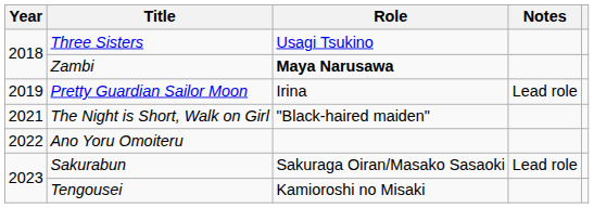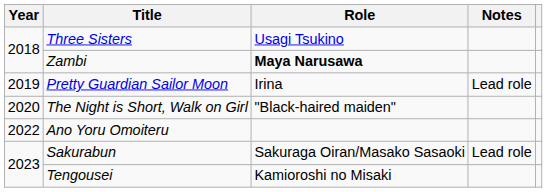 <table class="wikitable plainrowheaders sortable">
 <tr>
 <th>Year</th>
 <th>Title</th>
 <th>Role</th>
 <th class="unsortable">Notes</th>
 <th class="unsortable"></th>
 </tr>
 <tr>
 <td rowspan="2">2018</td>
 <td><em><a href='#'>Three Sisters</a></em></td>
 <td><a href='#'>Usagi Tsukino</a></td>
 <td></td>
 <td></td>
 </tr>
 <tr>
 <td><em>Zambi</em></td>
 <td><strong>Maya Narusawa</strong></td>
 <td></td>
 <td></td>
 </tr>
 <tr>
 <td>2019</td>
 <td><em><a href='#'>Pretty Guardian Sailor Moon</a></em></td>
 <td>Irina</td>
 <td>Lead role</td>
 <td></td>
 </tr>
 <tr>
-<td>2021</td>
+<td>2020</td>
 <td><em>The Night is Short, Walk on Girl</em></td>
 <td>"Black-haired maiden"</td>
 <td></td>
 <td></td>
 </tr>
 <tr>
 <td>2022</td>
 <td><em>Ano Yoru Omoiteru</em></td>
 <td></td>
 <td></td>
 <td></td>
 </tr>
 <tr>
 <td rowspan="2">2023</td>
 <td><em>Sakurabun</em></td>
 <td>Sakuraga Oiran/Masako Sasaoki</td>
 <td>Lead role</td>
 <td></td>
 </tr>
 <tr>
 <td><em>Tengousei</em></td>
 <td>Kamioroshi no Misaki</td>
 <td></td>
 <td></td>
 </tr>
 </table>
